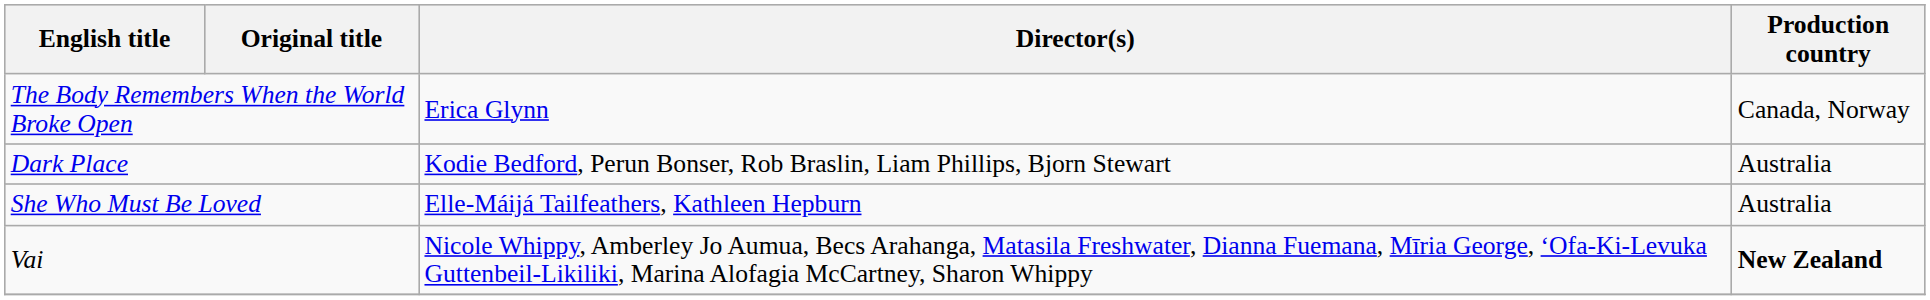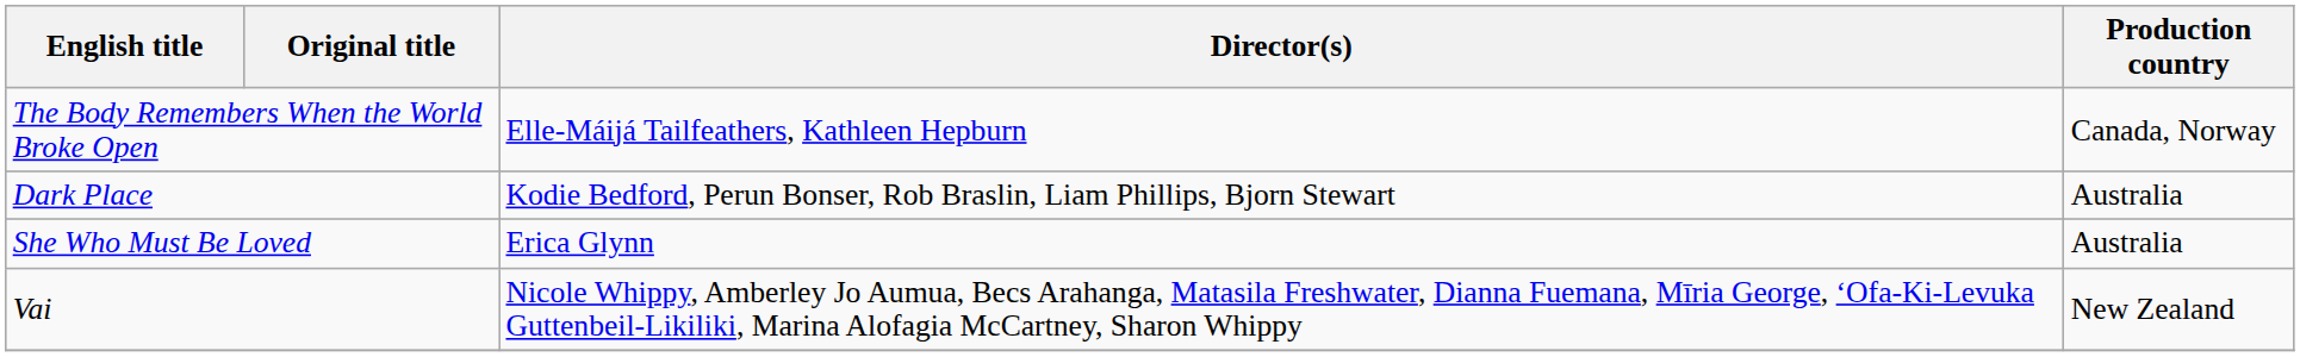 <table class="wikitable" style="width:95%; margin-bottom:2px">
 <tr>
 <th>English title</th>
 <th>Original title</th>
 <th>Director(s)</th>
 <th>Production country</th>
 </tr>
 <tr>
 <td colspan="2"><em><a href='#'>The Body Remembers When the World Broke Open</a></em></td>
-<td><a href='#'>Erica Glynn</a></td>
+<td><a href='#'>Elle-Máijá Tailfeathers</a>, <a href='#'>Kathleen Hepburn</a></td>
 <td>Canada, Norway</td>
 </tr>
 <tr>
 <td colspan="2"><em><a href='#'>Dark Place</a></em></td>
 <td><a href='#'>Kodie Bedford</a>, Perun Bonser, Rob Braslin, Liam Phillips, Bjorn Stewart</td>
 <td>Australia</td>
 </tr>
 <tr>
 <td colspan="2"><em><a href='#'>She Who Must Be Loved</a></em></td>
-<td><a href='#'>Elle-Máijá Tailfeathers</a>, <a href='#'>Kathleen Hepburn</a></td>
+<td><a href='#'>Erica Glynn</a></td>
 <td>Australia</td>
 </tr>
 <tr>
 <td colspan="2"><em>Vai</em></td>
 <td><a href='#'>Nicole Whippy</a>, Amberley Jo Aumua, Becs Arahanga, <a href='#'>Matasila Freshwater</a>, <a href='#'>Dianna Fuemana</a>, <a href='#'>Mīria George</a>, <a href='#'>ʻOfa-Ki-Levuka Guttenbeil-Likiliki</a>, Marina Alofagia McCartney, Sharon Whippy</td>
-<td><strong>New Zealand</strong></td>
+<td>New Zealand</td>
 </tr>
 <tr>
 </tr>
 </table>
